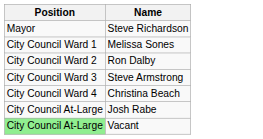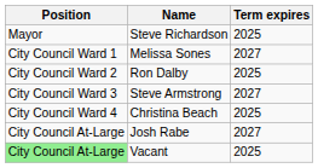 <table class="wikitable">
 <tr>
 <th>Position</th>
 <th>Name</th>
+<th>Term expires</th>
 </tr>
 <tr>
 <td>Mayor</td>
 <td>Steve Richardson</td>
+<td>2025</td>
 </tr>
 <tr>
 <td>City Council Ward 1</td>
 <td>Melissa Sones</td>
+<td>2027</td>
 </tr>
 <tr>
 <td>City Council Ward 2</td>
 <td>Ron Dalby</td>
+<td>2025</td>
 </tr>
 <tr>
 <td>City Council Ward 3</td>
 <td>Steve Armstrong</td>
+<td>2027</td>
 </tr>
 <tr>
 <td>City Council Ward 4</td>
 <td>Christina Beach</td>
+<td>2025</td>
 </tr>
 <tr>
 <td>City Council At-Large</td>
 <td>Josh Rabe</td>
+<td>2027</td>
 </tr>
 <tr>
 <td style="background: lightgreen;">City Council At-Large</td>
 <td>Vacant</td>
+<td>2025</td>
 </tr>
 </table>
